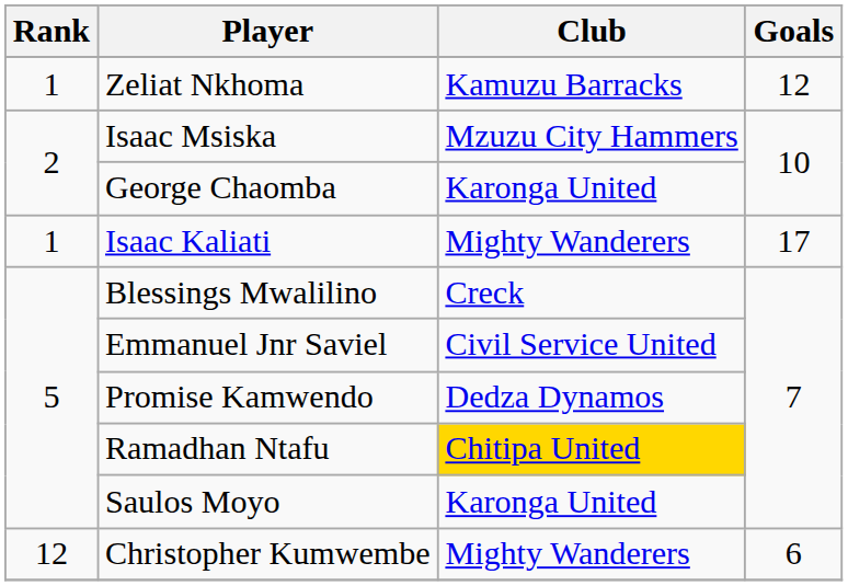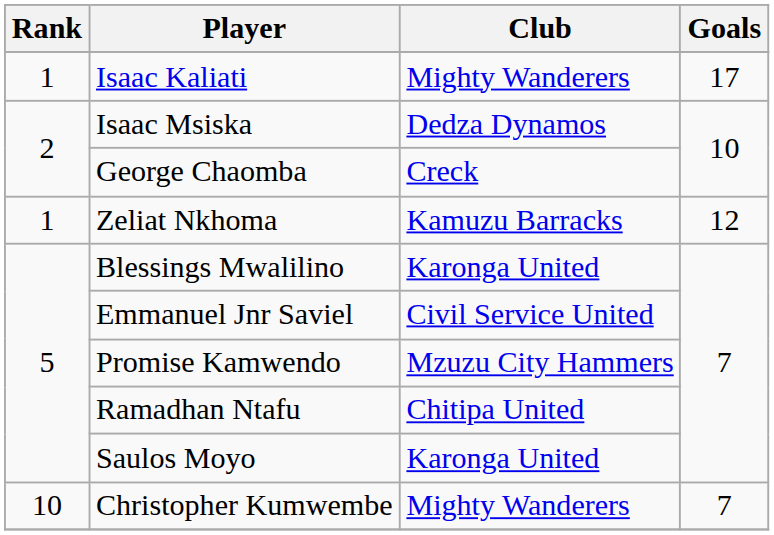 <table class="wikitable" style="text-align:center">
 <tr>
 <th>Rank</th>
 <th>Player</th>
 <th>Club</th>
 <th>Goals</th>
 </tr>
 <tr>
 </tr>
 <tr>
 <td>1</td>
+<td align="left"> <a href='#'>Isaac Kaliati</a></td>
+<td align="left"><a href='#'>Mighty Wanderers</a></td>
+<td>17</td>
+</tr>
+<tr>
+<td rowspan="2">2</td>
+<td align="left"> Isaac Msiska</td>
+<td align="left"><a href='#'>Dedza Dynamos</a></td>
+<td rowspan="2">10</td>
+</tr>
+<tr>
+<td align="left"> George Chaomba</td>
+<td align="left"><a href='#'>Creck</a></td>
+</tr>
+<tr>
+<td>1</td>
 <td align="left"> Zeliat Nkhoma</td>
 <td align="left"><a href='#'>Kamuzu Barracks</a></td>
 <td>12</td>
 </tr>
 <tr>
-<td rowspan="2">2</td>
-<td align="left"> Isaac Msiska</td>
-<td align="left"><a href='#'>Mzuzu City Hammers</a></td>
-<td rowspan="2">10</td>
-</tr>
-<tr>
-<td align="left"> George Chaomba</td>
-<td align="left"><a href='#'>Karonga United</a></td>
-</tr>
-<tr>
-<td>1</td>
-<td align="left"> <a href='#'>Isaac Kaliati</a></td>
-<td align="left"><a href='#'>Mighty Wanderers</a></td>
-<td>17</td>
-</tr>
-<tr>
 <td rowspan="5">5</td>
 <td align="left"> Blessings Mwalilino</td>
-<td align="left"><a href='#'>Creck</a></td>
+<td align="left"><a href='#'>Karonga United</a></td>
 <td rowspan="5">7</td>
 </tr>
 <tr>
 <td align="left"> Emmanuel Jnr Saviel</td>
 <td align="left"><a href='#'>Civil Service United</a></td>
 </tr>
 <tr>
 <td align="left"> Promise Kamwendo</td>
-<td align="left"><a href='#'>Dedza Dynamos</a></td>
+<td align="left"><a href='#'>Mzuzu City Hammers</a></td>
 </tr>
 <tr>
 <td align="left"> Ramadhan Ntafu</td>
-<td align="left" style="background: gold;"><a href='#'>Chitipa United</a></td>
+<td align="left"><a href='#'>Chitipa United</a></td>
 </tr>
 <tr>
 <td align="left"> Saulos Moyo</td>
 <td align="left"><a href='#'>Karonga United</a></td>
 </tr>
 <tr>
-<td>12</td>
+<td>10</td>
 <td align="left"> Christopher Kumwembe</td>
 <td align="left"><a href='#'>Mighty Wanderers</a></td>
-<td>6</td>
+<td>7</td>
 </tr>
 <tr>
 </tr>
 </table>
